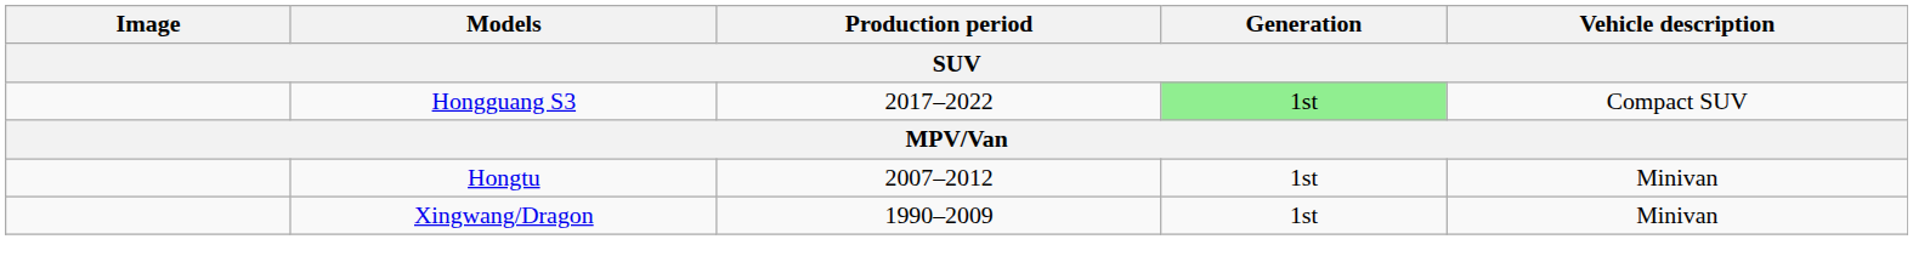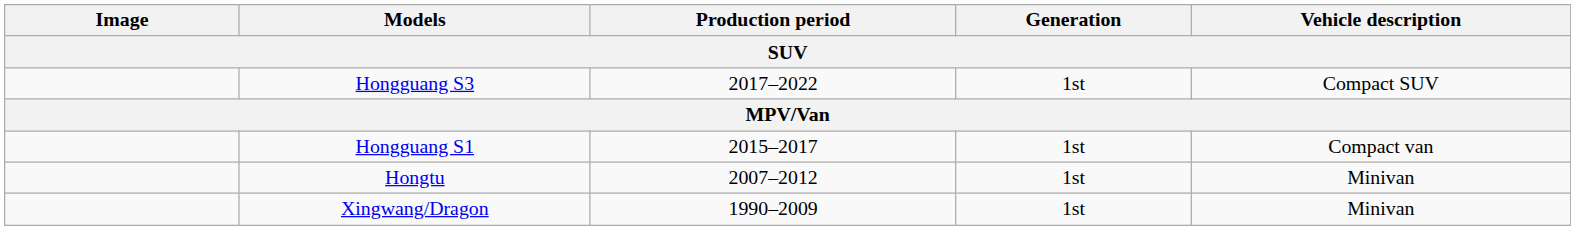 <table class="wikitable sortable" style="text-align: center; width: 100%">
 <tr>
 <th class="unsortable" width="15%">Image</th>
 <th>Models</th>
 <th>Production period</th>
 <th class="unsortable">Generation</th>
 <th>Vehicle description</th>
 </tr>
 <tr>
 <th colspan="5">SUV</th>
 </tr>
 <tr>
 <td></td>
 <td><a href='#'>Hongguang S3</a></td>
 <td>2017–2022</td>
-<td style="background: lightgreen;">1st</td>
+<td>1st</td>
 <td>Compact SUV</td>
 </tr>
 <tr>
 <th colspan="5">MPV/Van</th>
+</tr>
+<tr>
+<td></td>
+<td><a href='#'>Hongguang S1</a></td>
+<td>2015–2017</td>
+<td>1st</td>
+<td>Compact van</td>
 </tr>
 <tr>
 <td></td>
 <td><a href='#'>Hongtu</a></td>
 <td>2007–2012</td>
 <td>1st</td>
 <td>Minivan</td>
 </tr>
 <tr>
 <td></td>
 <td><a href='#'>Xingwang/Dragon</a></td>
 <td>1990–2009</td>
 <td>1st</td>
 <td>Minivan</td>
 </tr>
 </table>
